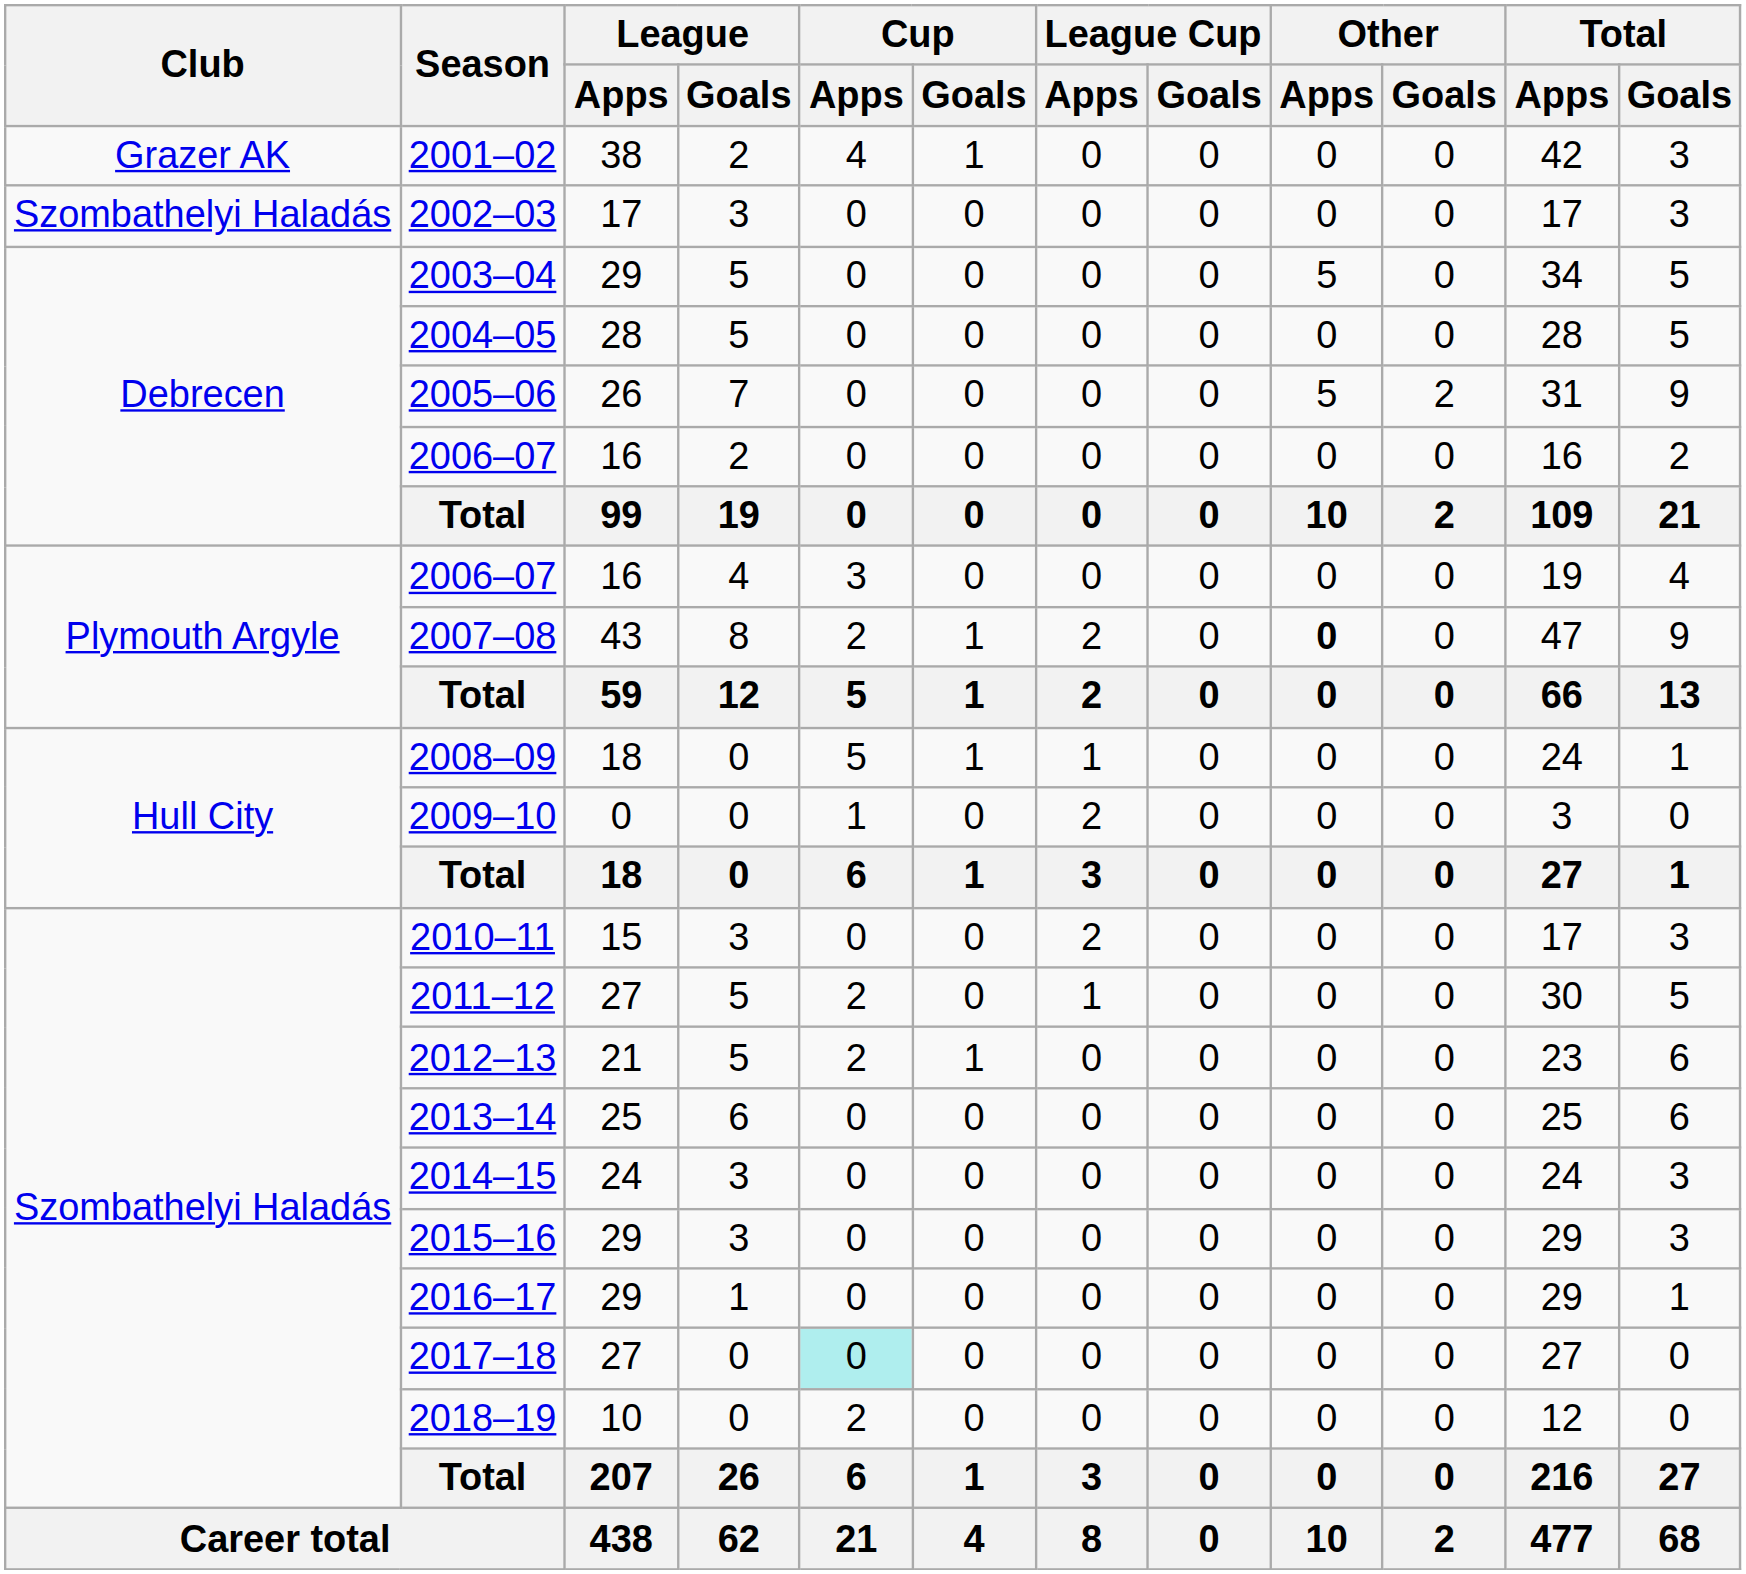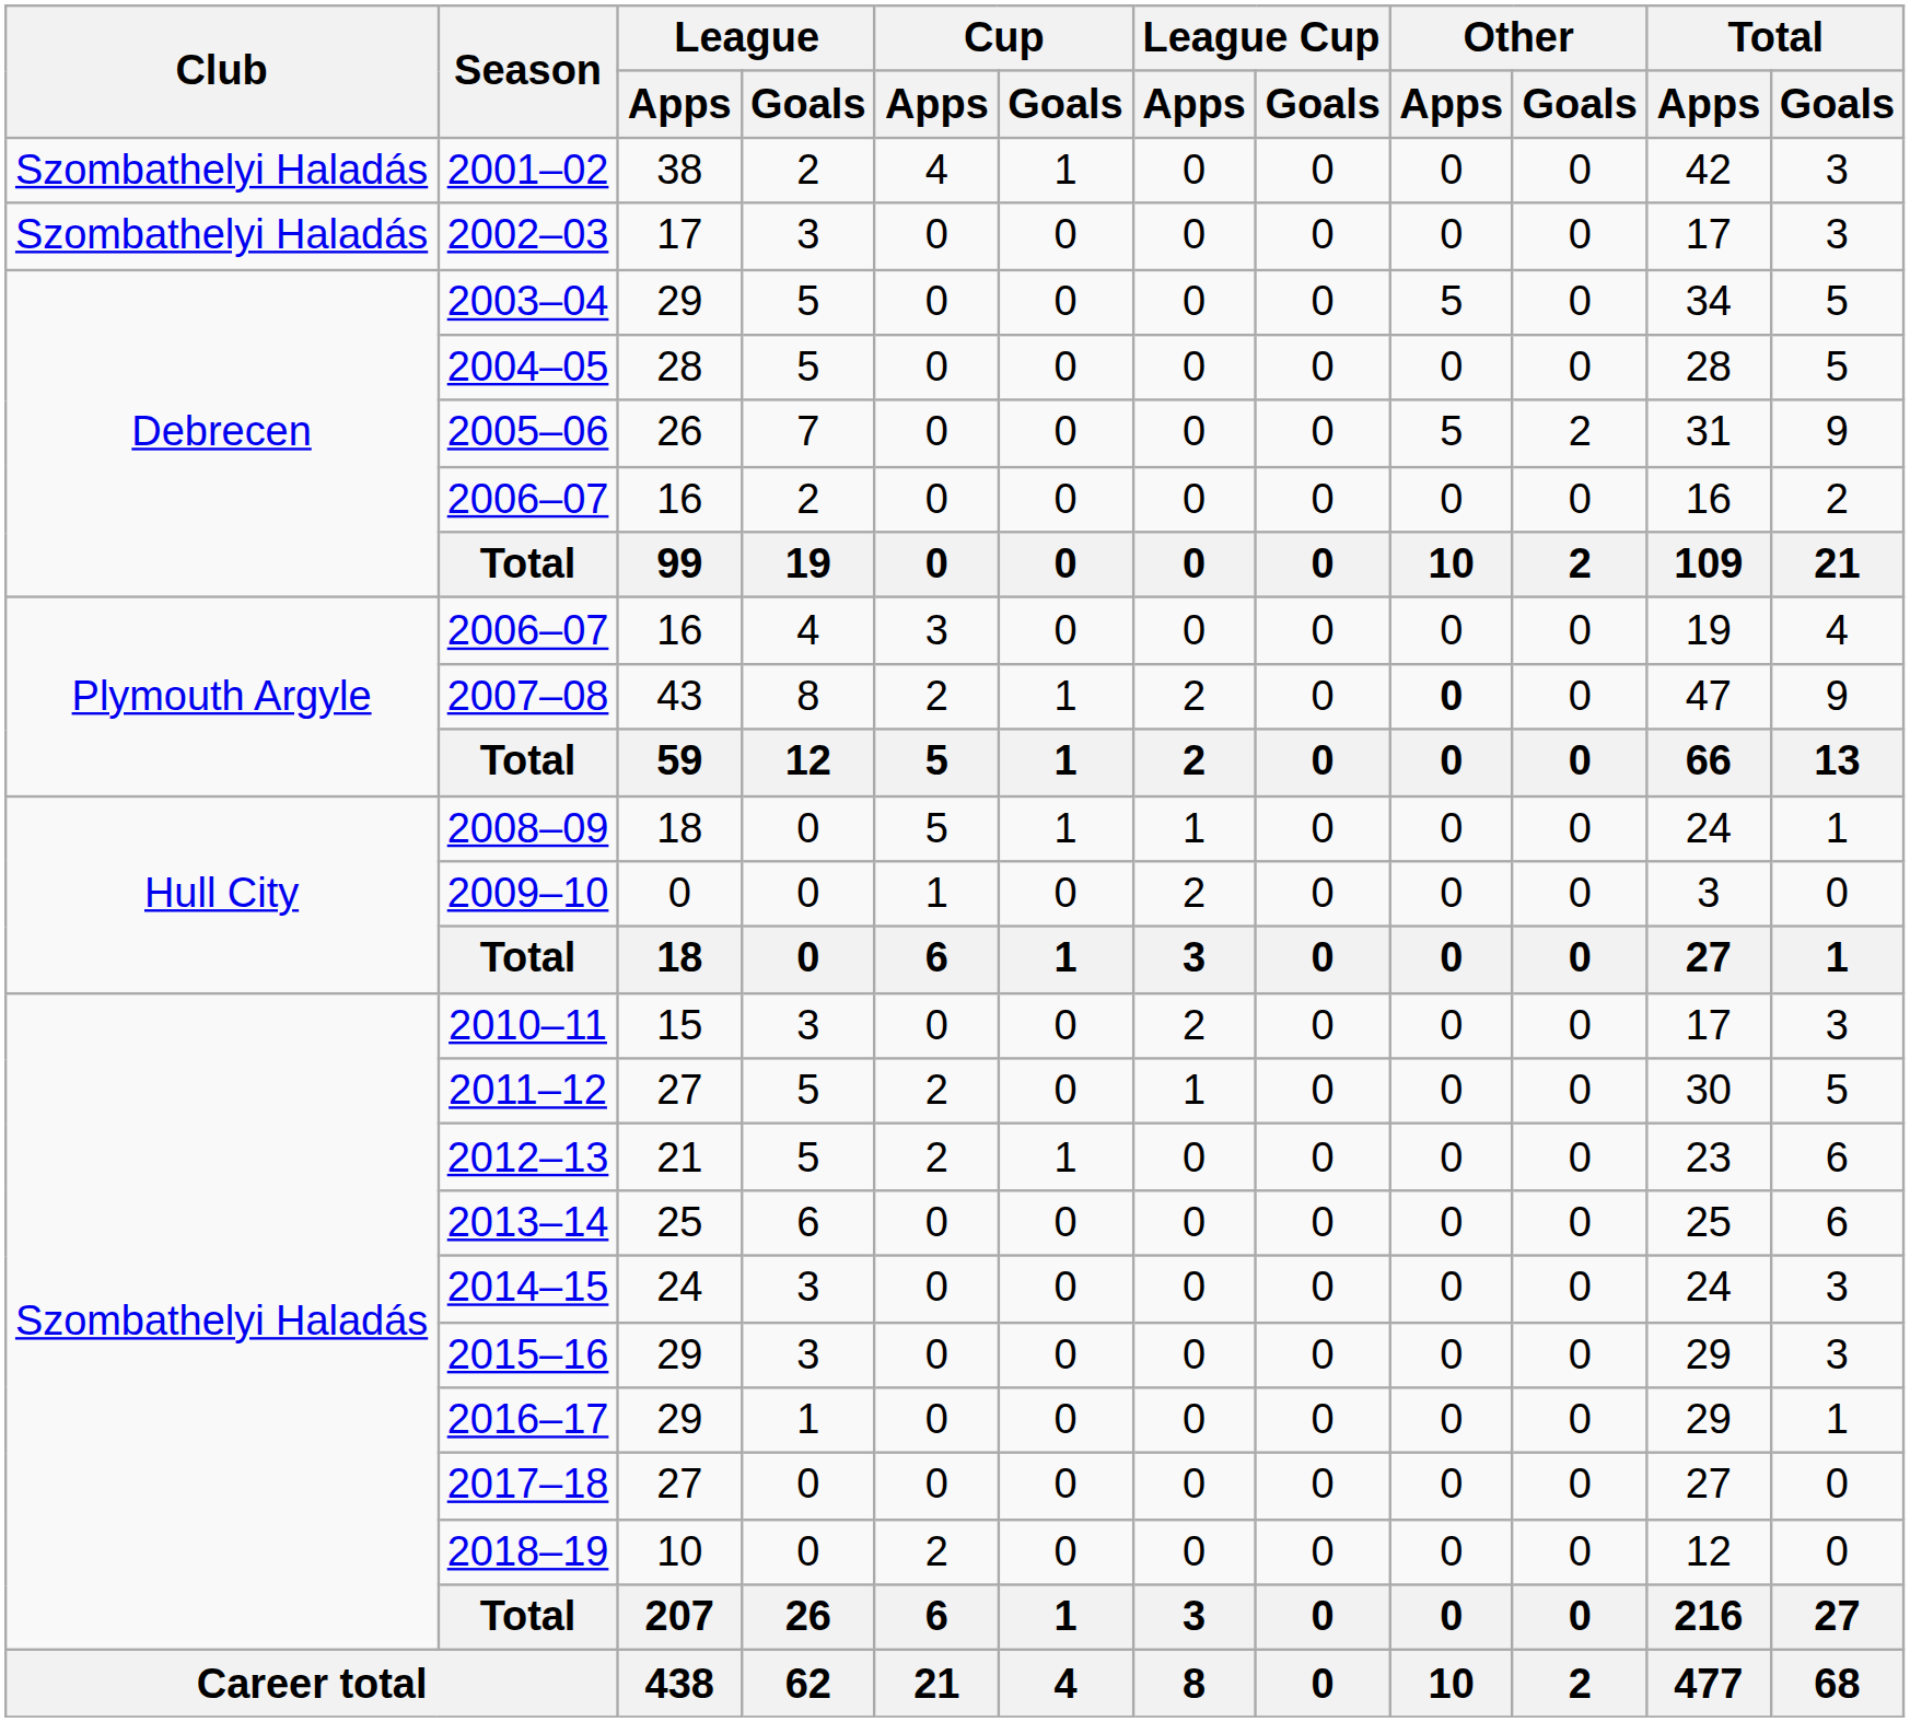 <table class="wikitable" style="text-align: center;">
 <tr>
 <th rowspan="2">Club</th>
 <th rowspan="2">Season</th>
 <th colspan="2">League</th>
 <th colspan="2">Cup</th>
 <th colspan="2">League Cup</th>
 <th colspan="2">Other</th>
 <th colspan="2">Total</th>
 </tr>
 <tr>
 <th>Apps</th>
 <th>Goals</th>
 <th>Apps</th>
 <th>Goals</th>
 <th>Apps</th>
 <th>Goals</th>
 <th>Apps</th>
 <th>Goals</th>
 <th>Apps</th>
 <th>Goals</th>
 </tr>
 <tr>
-<td><a href='#'>Grazer AK</a></td>
+<td><a href='#'>Szombathelyi Haladás</a></td>
 <td><a href='#'>2001–02</a></td>
 <td>38</td>
 <td>2</td>
 <td>4</td>
 <td>1</td>
 <td>0</td>
 <td>0</td>
 <td>0</td>
 <td>0</td>
 <td>42</td>
 <td>3</td>
 </tr>
 <tr>
 <td><a href='#'>Szombathelyi Haladás</a></td>
 <td><a href='#'>2002–03</a></td>
 <td>17</td>
 <td>3</td>
 <td>0</td>
 <td>0</td>
 <td>0</td>
 <td>0</td>
 <td>0</td>
 <td>0</td>
 <td>17</td>
 <td>3</td>
 </tr>
 <tr>
 <td rowspan="5"><a href='#'>Debrecen</a></td>
 <td><a href='#'>2003–04</a></td>
 <td>29</td>
 <td>5</td>
 <td>0</td>
 <td>0</td>
 <td>0</td>
 <td>0</td>
 <td>5</td>
 <td>0</td>
 <td>34</td>
 <td>5</td>
 </tr>
 <tr>
 <td><a href='#'>2004–05</a></td>
 <td>28</td>
 <td>5</td>
 <td>0</td>
 <td>0</td>
 <td>0</td>
 <td>0</td>
 <td>0</td>
 <td>0</td>
 <td>28</td>
 <td>5</td>
 </tr>
 <tr>
 <td><a href='#'>2005–06</a></td>
 <td>26</td>
 <td>7</td>
 <td>0</td>
 <td>0</td>
 <td>0</td>
 <td>0</td>
 <td>5</td>
 <td>2</td>
 <td>31</td>
 <td>9</td>
 </tr>
 <tr>
 <td><a href='#'>2006–07</a></td>
 <td>16</td>
 <td>2</td>
 <td>0</td>
 <td>0</td>
 <td>0</td>
 <td>0</td>
 <td>0</td>
 <td>0</td>
 <td>16</td>
 <td>2</td>
 </tr>
 <tr>
 <th>Total</th>
 <th>99</th>
 <th>19</th>
 <th>0</th>
 <th>0</th>
 <th>0</th>
 <th>0</th>
 <th>10</th>
 <th>2</th>
 <th>109</th>
 <th>21</th>
 </tr>
 <tr>
 <td rowspan="3"><a href='#'>Plymouth Argyle</a></td>
 <td><a href='#'>2006–07</a></td>
 <td>16</td>
 <td>4</td>
 <td>3</td>
 <td>0</td>
 <td>0</td>
 <td>0</td>
 <td>0</td>
 <td>0</td>
 <td>19</td>
 <td>4</td>
 </tr>
 <tr>
 <td><a href='#'>2007–08</a></td>
 <td>43</td>
 <td>8</td>
 <td>2</td>
 <td>1</td>
 <td>2</td>
 <td>0</td>
 <td><strong>0</strong></td>
 <td>0</td>
 <td>47</td>
 <td>9</td>
 </tr>
 <tr>
 <th>Total</th>
 <th>59</th>
 <th>12</th>
 <th>5</th>
 <th>1</th>
 <th>2</th>
 <th>0</th>
 <th>0</th>
 <th>0</th>
 <th>66</th>
 <th>13</th>
 </tr>
 <tr>
 <td rowspan="3"><a href='#'>Hull City</a></td>
 <td><a href='#'>2008–09</a></td>
 <td>18</td>
 <td>0</td>
 <td>5</td>
 <td>1</td>
 <td>1</td>
 <td>0</td>
 <td>0</td>
 <td>0</td>
 <td>24</td>
 <td>1</td>
 </tr>
 <tr>
 <td><a href='#'>2009–10</a></td>
 <td>0</td>
 <td>0</td>
 <td>1</td>
 <td>0</td>
 <td>2</td>
 <td>0</td>
 <td>0</td>
 <td>0</td>
 <td>3</td>
 <td>0</td>
 </tr>
 <tr>
 <th>Total</th>
 <th>18</th>
 <th>0</th>
 <th>6</th>
 <th>1</th>
 <th>3</th>
 <th>0</th>
 <th>0</th>
 <th>0</th>
 <th>27</th>
 <th>1</th>
 </tr>
 <tr>
 <td rowspan="10"><a href='#'>Szombathelyi Haladás</a></td>
 <td><a href='#'>2010–11</a></td>
 <td>15</td>
 <td>3</td>
 <td>0</td>
 <td>0</td>
 <td>2</td>
 <td>0</td>
 <td>0</td>
 <td>0</td>
 <td>17</td>
 <td>3</td>
 </tr>
 <tr>
 <td><a href='#'>2011–12</a></td>
 <td>27</td>
 <td>5</td>
 <td>2</td>
 <td>0</td>
 <td>1</td>
 <td>0</td>
 <td>0</td>
 <td>0</td>
 <td>30</td>
 <td>5</td>
 </tr>
 <tr>
 <td><a href='#'>2012–13</a></td>
 <td>21</td>
 <td>5</td>
 <td>2</td>
 <td>1</td>
 <td>0</td>
 <td>0</td>
 <td>0</td>
 <td>0</td>
 <td>23</td>
 <td>6</td>
 </tr>
 <tr>
 <td><a href='#'>2013–14</a></td>
 <td>25</td>
 <td>6</td>
 <td>0</td>
 <td>0</td>
 <td>0</td>
 <td>0</td>
 <td>0</td>
 <td>0</td>
 <td>25</td>
 <td>6</td>
 </tr>
 <tr>
 <td><a href='#'>2014–15</a></td>
 <td>24</td>
 <td>3</td>
 <td>0</td>
 <td>0</td>
 <td>0</td>
 <td>0</td>
 <td>0</td>
 <td>0</td>
 <td>24</td>
 <td>3</td>
 </tr>
 <tr>
 <td><a href='#'>2015–16</a></td>
 <td>29</td>
 <td>3</td>
 <td>0</td>
 <td>0</td>
 <td>0</td>
 <td>0</td>
 <td>0</td>
 <td>0</td>
 <td>29</td>
 <td>3</td>
 </tr>
 <tr>
 <td><a href='#'>2016–17</a></td>
 <td>29</td>
 <td>1</td>
 <td>0</td>
 <td>0</td>
 <td>0</td>
 <td>0</td>
 <td>0</td>
 <td>0</td>
 <td>29</td>
 <td>1</td>
 </tr>
 <tr>
 <td><a href='#'>2017–18</a></td>
 <td>27</td>
 <td>0</td>
-<td style="background: paleturquoise;">0</td>
+<td>0</td>
 <td>0</td>
 <td>0</td>
 <td>0</td>
 <td>0</td>
 <td>0</td>
 <td>27</td>
 <td>0</td>
 </tr>
 <tr>
 <td><a href='#'>2018–19</a></td>
 <td>10</td>
 <td>0</td>
 <td>2</td>
 <td>0</td>
 <td>0</td>
 <td>0</td>
 <td>0</td>
 <td>0</td>
 <td>12</td>
 <td>0</td>
 </tr>
 <tr>
 <th>Total</th>
 <th>207</th>
 <th>26</th>
 <th>6</th>
 <th>1</th>
 <th>3</th>
 <th>0</th>
 <th>0</th>
 <th>0</th>
 <th>216</th>
 <th>27</th>
 </tr>
 <tr>
 <th colspan="2">Career total</th>
 <th>438</th>
 <th>62</th>
 <th>21</th>
 <th>4</th>
 <th>8</th>
 <th>0</th>
 <th>10</th>
 <th>2</th>
 <th>477</th>
 <th>68</th>
 </tr>
 </table>
